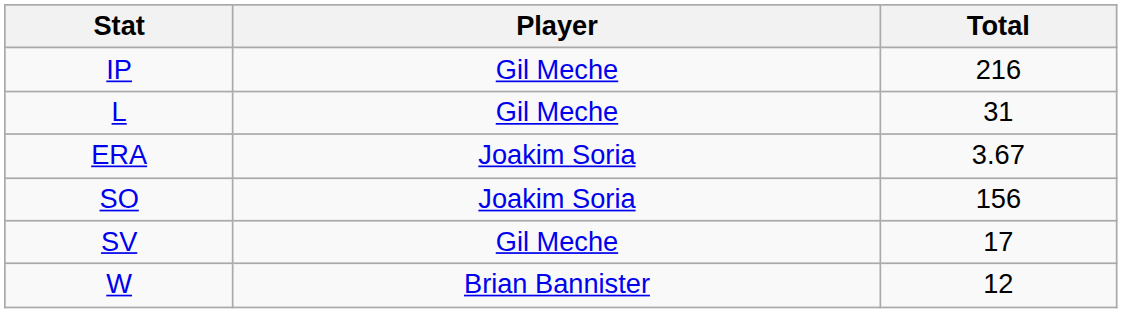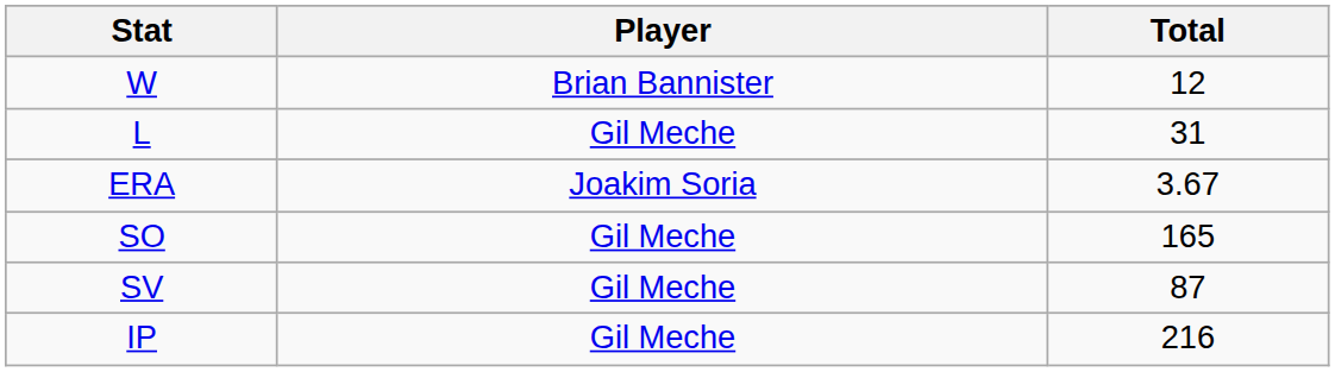 <table class="wikitable" width="33%">
 <tr align="center"  bgcolor="#dddddd">
 <th width="5%">Stat</th>
 <th width="15%">Player</th>
 <th width="5%">Total</th>
 </tr>
 <tr align=center>
-<td><a href='#'>IP</a></td>
-<td><a href='#'>Gil Meche</a></td>
-<td>216</td>
+<td><a href='#'>W</a></td>
+<td><a href='#'>Brian Bannister</a></td>
+<td>12</td>
 </tr>
 <tr align=center>
 <td><a href='#'>L</a></td>
 <td><a href='#'>Gil Meche</a></td>
 <td>31</td>
 </tr>
 <tr align=center>
 <td><a href='#'>ERA</a></td>
 <td><a href='#'>Joakim Soria</a></td>
 <td>3.67</td>
 </tr>
 <tr align=center>
 <td><a href='#'>SO</a></td>
-<td><a href='#'>Joakim Soria</a></td>
-<td>156</td>
+<td><a href='#'>Gil Meche</a></td>
+<td>165</td>
 </tr>
 <tr align=center>
 <td><a href='#'>SV</a></td>
 <td><a href='#'>Gil Meche</a></td>
-<td>17</td>
+<td>87</td>
 </tr>
 <tr align=center>
-<td><a href='#'>W</a></td>
-<td><a href='#'>Brian Bannister</a></td>
-<td>12</td>
+<td><a href='#'>IP</a></td>
+<td><a href='#'>Gil Meche</a></td>
+<td>216</td>
 </tr>
 </table>
